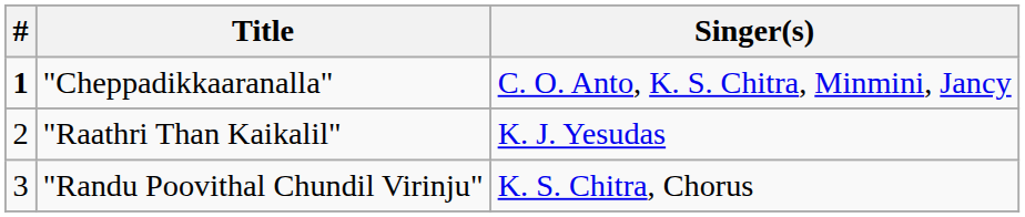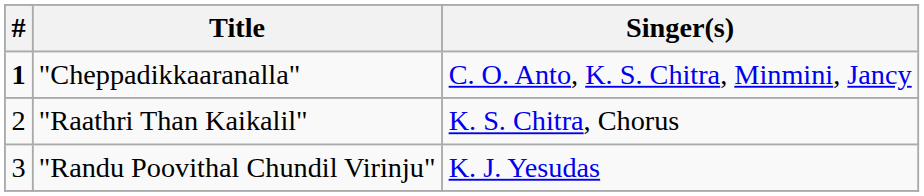 <table class="wikitable" style="font-size:95%;">
 <tr>
 <th>#</th>
 <th>Title</th>
 <th>Singer(s)</th>
 </tr>
 <tr>
 <td><strong>1</strong></td>
 <td>"Cheppadikkaaranalla"</td>
 <td><a href='#'>C. O. Anto</a>, <a href='#'>K. S. Chitra</a>, <a href='#'>Minmini</a>, <a href='#'>Jancy</a></td>
 </tr>
 <tr>
 <td>2</td>
 <td>"Raathri Than Kaikalil"</td>
-<td><a href='#'>K. J. Yesudas</a></td>
+<td><a href='#'>K. S. Chitra</a>, Chorus</td>
 </tr>
 <tr>
 <td>3</td>
 <td>"Randu Poovithal Chundil Virinju"</td>
-<td><a href='#'>K. S. Chitra</a>, Chorus</td>
+<td><a href='#'>K. J. Yesudas</a></td>
 </tr>
 </table>
